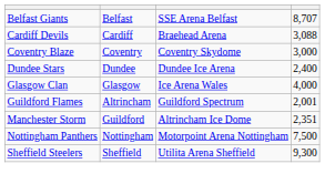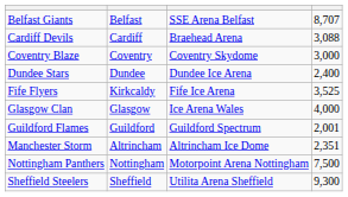 <table class="wikitable sortable">
 <tr>
 <th></th>
 <th></th>
 <th></th>
 <th></th>
 </tr>
 <tr align=left>
 <td><a href='#'>Belfast Giants</a></td>
 <td><a href='#'>Belfast</a></td>
 <td><a href='#'>SSE Arena Belfast</a></td>
 <td align=center>8,707</td>
 </tr>
 <tr align=left>
 <td><a href='#'>Cardiff Devils</a></td>
 <td> <a href='#'>Cardiff</a></td>
 <td><a href='#'>Braehead Arena</a></td>
 <td align=center>3,088</td>
 </tr>
 <tr align=left>
 <td><a href='#'>Coventry Blaze</a></td>
 <td> <a href='#'>Coventry</a></td>
 <td><a href='#'>Coventry Skydome</a></td>
 <td align=center>3,000</td>
 </tr>
 <tr align=left>
 <td><a href='#'>Dundee Stars</a></td>
 <td> <a href='#'>Dundee</a></td>
 <td><a href='#'>Dundee Ice Arena</a></td>
 <td align=center>2,400</td>
 </tr>
 <tr align=left>
+<td><a href='#'>Fife Flyers</a></td>
+<td> <a href='#'>Kirkcaldy</a></td>
+<td><a href='#'>Fife Ice Arena</a></td>
+<td align=center>3,525</td>
+</tr>
+<tr align=left>
 <td><a href='#'>Glasgow Clan</a></td>
 <td> <a href='#'>Glasgow</a></td>
 <td><a href='#'>Ice Arena Wales</a></td>
 <td align=center>4,000</td>
 </tr>
 <tr align=left>
 <td><a href='#'>Guildford Flames</a></td>
-<td> <a href='#'>Altrincham</a></td>
+<td> <a href='#'>Guildford</a></td>
 <td><a href='#'>Guildford Spectrum</a></td>
 <td align=center>2,001</td>
 </tr>
 <tr align=left>
 <td><a href='#'>Manchester Storm</a></td>
-<td> <a href='#'>Guildford</a></td>
+<td> <a href='#'>Altrincham</a></td>
 <td><a href='#'>Altrincham Ice Dome</a></td>
 <td align=center>2,351</td>
 </tr>
 <tr align=left>
 <td><a href='#'>Nottingham Panthers</a></td>
 <td> <a href='#'>Nottingham</a></td>
 <td><a href='#'>Motorpoint Arena Nottingham</a></td>
 <td align=center>7,500</td>
 </tr>
 <tr align=left>
 <td><a href='#'>Sheffield Steelers</a></td>
 <td> <a href='#'>Sheffield</a></td>
 <td><a href='#'>Utilita Arena Sheffield</a></td>
 <td align=center>9,300</td>
 </tr>
 </table>
